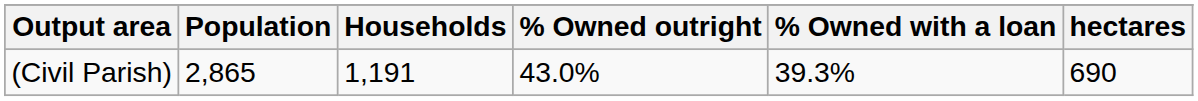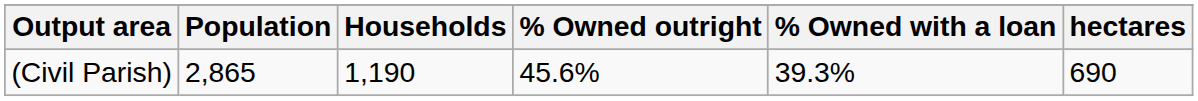 <table class="wikitable">
 <tr>
 </tr>
 <tr>
 <th>Output area</th>
 <th>Population</th>
 <th>Households</th>
 <th>% Owned outright</th>
 <th>% Owned with a loan</th>
 <th>hectares</th>
 </tr>
 <tr>
 <td>(Civil Parish)</td>
 <td>2,865</td>
-<td>1,191</td>
-<td>43.0%</td>
+<td>1,190</td>
+<td>45.6%</td>
 <td>39.3%</td>
 <td>690</td>
 </tr>
 </table>
